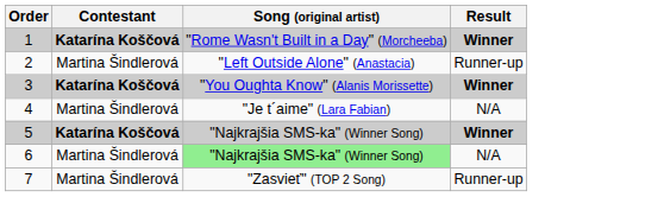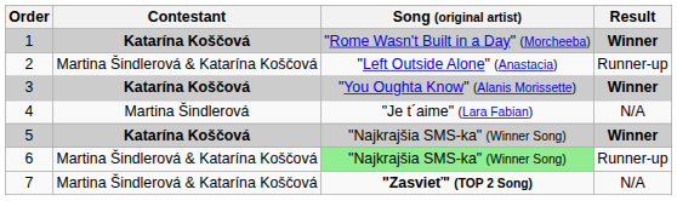 <table class="wikitable plainrowheaders" style="text-align:center;">
 <tr>
 <th scope="col">Order</th>
 <th scope="col">Contestant</th>
 <th scope="col">Song <small>(original artist)</small></th>
 <th scope="col">Result</th>
 </tr>
 <tr style="background:#ccc;">
 <td>1</td>
 <td><strong>Katarína Koščová</strong></td>
 <td>"<a href='#'>Rome Wasn't Built in a Day</a>" <small>(<a href='#'>Morcheeba</a>)</small></td>
 <td><strong>Winner</strong></td>
 </tr>
 <tr>
 <td>2</td>
-<td>Martina Šindlerová</td>
+<td>Martina Šindlerová & Katarína Koščová</td>
 <td>"<a href='#'>Left Outside Alone</a>" <small>(<a href='#'>Anastacia</a>)</small></td>
 <td>Runner-up</td>
 </tr>
 <tr style="background:#ccc;">
 <td>3</td>
 <td><strong>Katarína Koščová</strong></td>
 <td>"<a href='#'>You Oughta Know</a>" <small>(<a href='#'>Alanis Morissette</a>)</small></td>
 <td><strong>Winner</strong></td>
 </tr>
 <tr>
 <td>4</td>
 <td>Martina Šindlerová</td>
 <td>"Je t´aime" <small>(<a href='#'>Lara Fabian</a>)</small></td>
 <td>N/A</td>
 </tr>
 <tr style="background:#ccc;">
 <td>5</td>
 <td><strong>Katarína Koščová</strong></td>
 <td>"Najkrajšia SMS-ka" <small>(Winner Song)</small></td>
 <td><strong>Winner</strong></td>
 </tr>
 <tr>
 <td>6</td>
-<td>Martina Šindlerová</td>
+<td>Martina Šindlerová & Katarína Koščová</td>
 <td style="background: lightgreen;">"Najkrajšia SMS-ka" <small>(Winner Song)</small></td>
-<td>N/A</td>
+<td>Runner-up</td>
 </tr>
 <tr>
 <td>7</td>
-<td>Martina Šindlerová</td>
-<td>"Zasvieť" <small>(TOP 2 Song)</small></td>
-<td>Runner-up</td>
+<td>Martina Šindlerová & Katarína Koščová</td>
+<td><strong>"Zasvieť" <small>(TOP 2 Song)</small></strong></td>
+<td>N/A</td>
 </tr>
 </table>
